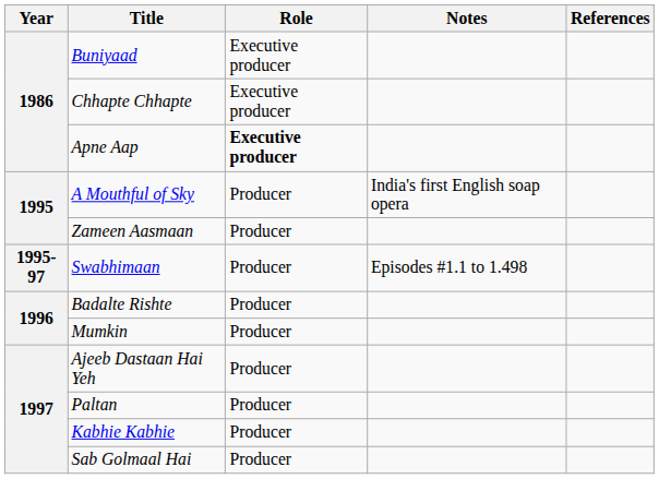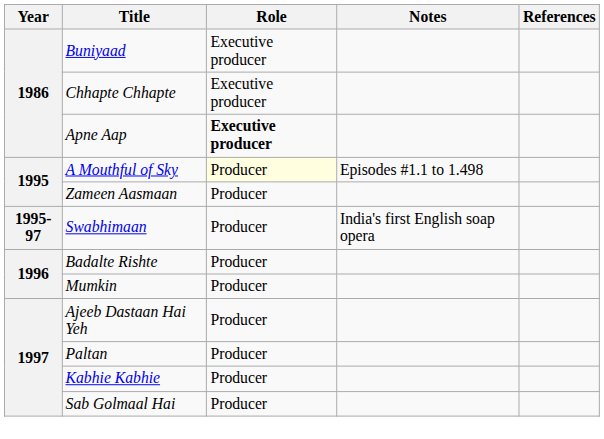 <table class="wikitable sortable">
 <tr>
 <th>Year</th>
 <th>Title</th>
 <th>Role</th>
 <th class="unsortable">Notes</th>
 <th class="unsortable">References</th>
 </tr>
 <tr>
 <th rowspan=3>1986</th>
 <td><em><a href='#'>Buniyaad</a></em></td>
 <td>Executive producer</td>
 <td></td>
 <td></td>
 </tr>
 <tr>
 <td><em>Chhapte Chhapte</em></td>
 <td>Executive producer</td>
 <td></td>
 <td></td>
 </tr>
 <tr>
 <td><em>Apne Aap</em></td>
 <td><strong>Executive producer</strong></td>
 <td></td>
 <td></td>
 </tr>
 <tr>
 <th rowspan=2>1995</th>
 <td><em><a href='#'>A Mouthful of Sky</a></em></td>
-<td>Producer</td>
-<td>India's first English soap opera</td>
+<td style="background: lightyellow;">Producer</td>
+<td>Episodes #1.1 to 1.498</td>
 <td></td>
 </tr>
 <tr>
 <td><em>Zameen Aasmaan</em></td>
 <td>Producer</td>
 <td></td>
 <td></td>
 </tr>
 <tr>
 <th>1995-97</th>
 <td><em><a href='#'>Swabhimaan</a></em></td>
 <td>Producer</td>
-<td>Episodes #1.1 to 1.498</td>
+<td>India's first English soap opera</td>
 <td></td>
 </tr>
 <tr>
 <th rowspan=2>1996</th>
 <td><em>Badalte Rishte</em></td>
 <td>Producer</td>
 <td></td>
 <td></td>
 </tr>
 <tr>
 <td><em>Mumkin</em></td>
 <td>Producer</td>
 <td></td>
 <td></td>
 </tr>
 <tr>
 <th rowspan=4>1997</th>
 <td><em>Ajeeb Dastaan Hai Yeh</em></td>
 <td>Producer</td>
 <td></td>
 <td></td>
 </tr>
 <tr>
 <td><em>Paltan</em></td>
 <td>Producer</td>
 <td></td>
 <td></td>
 </tr>
 <tr>
 <td><em><a href='#'>Kabhie Kabhie</a></em></td>
 <td>Producer</td>
 <td></td>
 <td></td>
 </tr>
 <tr>
 <td><em>Sab Golmaal Hai</em></td>
 <td>Producer</td>
 <td></td>
 <td></td>
 </tr>
 </table>
